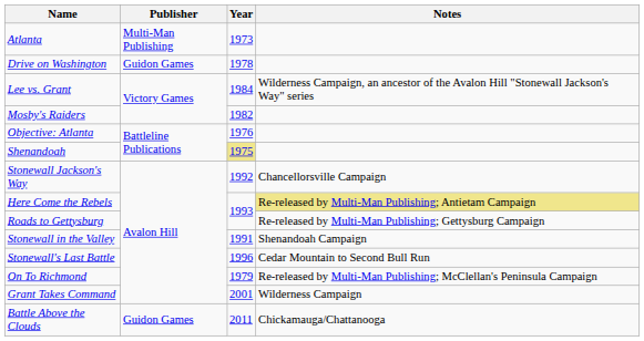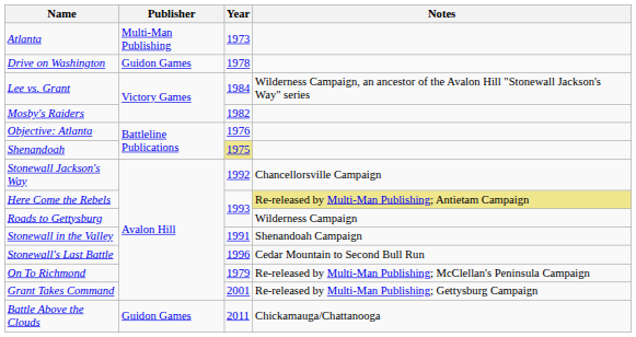 <table class="wikitable">
 <tr>
 <th>Name</th>
 <th>Publisher</th>
 <th>Year</th>
 <th>Notes</th>
 </tr>
 <tr>
 <td><em><a href='#'>Atlanta</a></em></td>
 <td><a href='#'>Multi-Man Publishing</a></td>
 <td><a href='#'>1973</a></td>
 <td></td>
 </tr>
 <tr>
 <td><em><a href='#'>Drive on Washington</a></em></td>
 <td><a href='#'>Guidon Games</a></td>
 <td><a href='#'>1978</a></td>
 <td></td>
 </tr>
 <tr>
 <td><em><a href='#'>Lee vs. Grant</a></em></td>
 <td rowspan="2"><a href='#'>Victory Games</a></td>
 <td><a href='#'>1984</a></td>
 <td>Wilderness Campaign, an ancestor of the Avalon Hill "Stonewall Jackson's Way" series</td>
 </tr>
 <tr>
 <td><em><a href='#'>Mosby's Raiders</a></em></td>
 <td><a href='#'>1982</a></td>
 <td></td>
 </tr>
 <tr>
 <td><em><a href='#'>Objective: Atlanta</a></em></td>
 <td rowspan="2"><a href='#'>Battleline Publications</a></td>
 <td><a href='#'>1976</a></td>
 <td></td>
 </tr>
 <tr>
 <td><em><a href='#'>Shenandoah</a></em></td>
 <td style="background: khaki;"><a href='#'>1975</a></td>
 <td></td>
 </tr>
 <tr>
 <td><em><a href='#'>Stonewall Jackson's Way</a></em></td>
 <td rowspan="7"><a href='#'>Avalon Hill</a></td>
 <td><a href='#'>1992</a></td>
 <td>Chancellorsville Campaign</td>
 </tr>
 <tr>
 <td><em><a href='#'>Here Come the Rebels</a></em></td>
 <td rowspan="2"><a href='#'>1993</a></td>
 <td style="background: khaki;">Re-released by <a href='#'>Multi-Man Publishing</a>; Antietam Campaign</td>
 </tr>
 <tr>
 <td><em><a href='#'>Roads to Gettysburg</a></em></td>
-<td>Re-released by <a href='#'>Multi-Man Publishing</a>; Gettysburg Campaign</td>
+<td>Wilderness Campaign</td>
 </tr>
 <tr>
 <td><em><a href='#'>Stonewall in the Valley</a></em></td>
 <td><a href='#'>1991</a></td>
 <td>Shenandoah Campaign</td>
 </tr>
 <tr>
 <td><em><a href='#'>Stonewall's Last Battle</a></em></td>
 <td><a href='#'>1996</a></td>
 <td>Cedar Mountain to Second Bull Run</td>
 </tr>
 <tr>
 <td><em><a href='#'>On To Richmond</a></em></td>
 <td><a href='#'>1979</a></td>
 <td>Re-released by <a href='#'>Multi-Man Publishing</a>; McClellan's Peninsula Campaign</td>
 </tr>
 <tr>
 <td><em><a href='#'>Grant Takes Command</a></em></td>
 <td><a href='#'>2001</a></td>
-<td>Wilderness Campaign</td>
+<td>Re-released by <a href='#'>Multi-Man Publishing</a>; Gettysburg Campaign</td>
 </tr>
 <tr>
 <td><em><a href='#'>Battle Above the Clouds</a></em></td>
 <td><a href='#'>Guidon Games</a></td>
 <td><a href='#'>2011</a></td>
 <td>Chickamauga/Chattanooga</td>
 </tr>
 </table>
